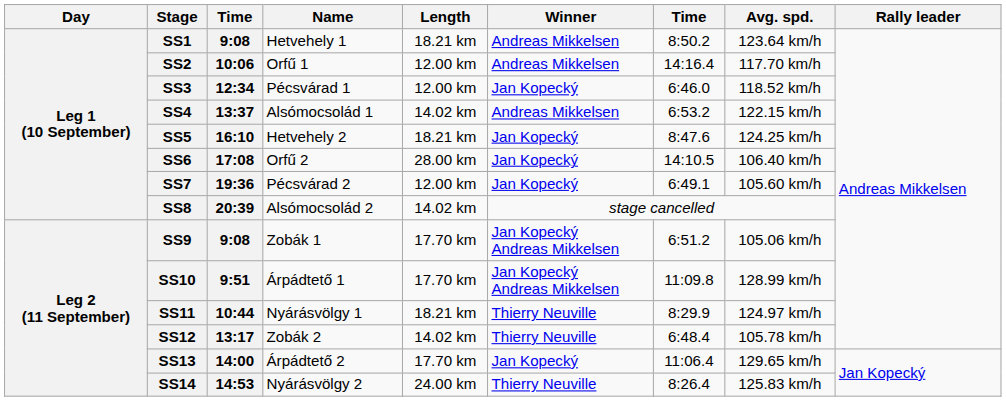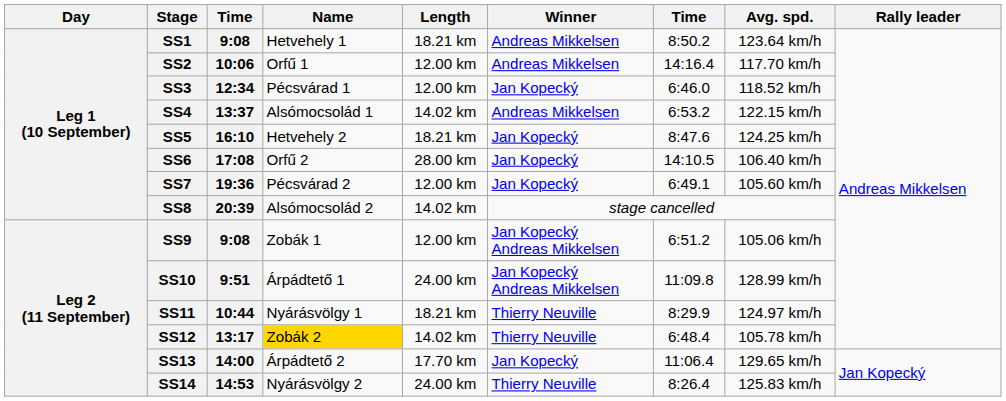 <table class="wikitable" width=100% style="text-align: center; font-size: 90%; max-width: 950px;">
 <tr>
 <th>Day</th>
 <th>Stage</th>
 <th>Time</th>
 <th>Name</th>
 <th>Length</th>
 <th>Winner</th>
 <th>Time</th>
 <th>Avg. spd.</th>
 <th>Rally leader</th>
 </tr>
 <tr>
 <th rowspan="8">Leg 1<br>(10 September)</th>
 <th>SS1</th>
 <th>9:08</th>
 <td align=left>Hetvehely 1</td>
 <td>18.21 km</td>
 <td align=left> <a href='#'>Andreas Mikkelsen</a></td>
 <td>8:50.2</td>
 <td>123.64 km/h</td>
 <td align=left rowspan=12> <a href='#'>Andreas Mikkelsen</a></td>
 </tr>
 <tr>
 <th>SS2</th>
 <th>10:06</th>
 <td align=left>Orfű 1</td>
 <td>12.00 km</td>
 <td align=left> <a href='#'>Andreas Mikkelsen</a></td>
 <td>14:16.4</td>
 <td>117.70 km/h</td>
 </tr>
 <tr>
 <th>SS3</th>
 <th>12:34</th>
 <td align=left>Pécsvárad 1</td>
 <td>12.00 km</td>
 <td align=left> <a href='#'>Jan Kopecký</a></td>
 <td>6:46.0</td>
 <td>118.52 km/h</td>
 </tr>
 <tr>
 <th>SS4</th>
 <th>13:37</th>
 <td align=left>Alsómocsolád 1</td>
 <td>14.02 km</td>
 <td align=left> <a href='#'>Andreas Mikkelsen</a></td>
 <td>6:53.2</td>
 <td>122.15 km/h</td>
 </tr>
 <tr>
 <th>SS5</th>
 <th>16:10</th>
 <td align=left>Hetvehely 2</td>
 <td>18.21 km</td>
 <td align=left> <a href='#'>Jan Kopecký</a></td>
 <td>8:47.6</td>
 <td>124.25 km/h</td>
 </tr>
 <tr>
 <th>SS6</th>
 <th>17:08</th>
 <td align=left>Orfű 2</td>
 <td>28.00 km</td>
 <td align=left> <a href='#'>Jan Kopecký</a></td>
 <td>14:10.5</td>
 <td>106.40 km/h</td>
 </tr>
 <tr>
 <th>SS7</th>
 <th>19:36</th>
 <td align=left>Pécsvárad 2</td>
 <td>12.00 km</td>
 <td align=left> <a href='#'>Jan Kopecký</a></td>
 <td>6:49.1</td>
 <td>105.60 km/h</td>
 </tr>
 <tr>
 <th>SS8</th>
 <th>20:39</th>
 <td align=left>Alsómocsolád 2</td>
 <td>14.02 km</td>
 <td align=center colspan=3><em>stage cancelled</em></td>
 </tr>
 <tr>
 <th rowspan="6">Leg 2<br>(11 September)</th>
 <th>SS9</th>
 <th>9:08</th>
 <td align=left>Zobák 1</td>
-<td>17.70 km</td>
+<td>12.00 km</td>
 <td align=left> <a href='#'>Jan Kopecký</a><br> <a href='#'>Andreas Mikkelsen</a></td>
 <td>6:51.2</td>
 <td>105.06 km/h</td>
 </tr>
 <tr>
 <th>SS10</th>
 <th>9:51</th>
 <td align=left>Árpádtető 1</td>
-<td>17.70 km</td>
+<td>24.00 km</td>
 <td align=left> <a href='#'>Jan Kopecký</a><br> <a href='#'>Andreas Mikkelsen</a></td>
 <td>11:09.8</td>
 <td>128.99 km/h</td>
 </tr>
 <tr>
 <th>SS11</th>
 <th>10:44</th>
 <td align=left>Nyárásvölgy 1</td>
 <td>18.21 km</td>
 <td align=left> <a href='#'>Thierry Neuville</a></td>
 <td>8:29.9</td>
 <td>124.97 km/h</td>
 </tr>
 <tr>
 <th>SS12</th>
 <th>13:17</th>
-<td align=left>Zobák 2</td>
+<td align=left style="background: gold;">Zobák 2</td>
 <td>14.02 km</td>
 <td align=left> <a href='#'>Thierry Neuville</a></td>
 <td>6:48.4</td>
 <td>105.78 km/h</td>
 </tr>
 <tr>
 <th>SS13</th>
 <th>14:00</th>
 <td align=left>Árpádtető 2</td>
 <td>17.70 km</td>
 <td align=left> <a href='#'>Jan Kopecký</a></td>
 <td>11:06.4</td>
 <td>129.65 km/h</td>
 <td align=left rowspan=2> <a href='#'>Jan Kopecký</a></td>
 </tr>
 <tr>
 <th>SS14</th>
 <th>14:53</th>
 <td align=left>Nyárásvölgy 2</td>
 <td>24.00 km</td>
 <td align=left> <a href='#'>Thierry Neuville</a></td>
 <td>8:26.4</td>
 <td>125.83 km/h</td>
 </tr>
 </table>
